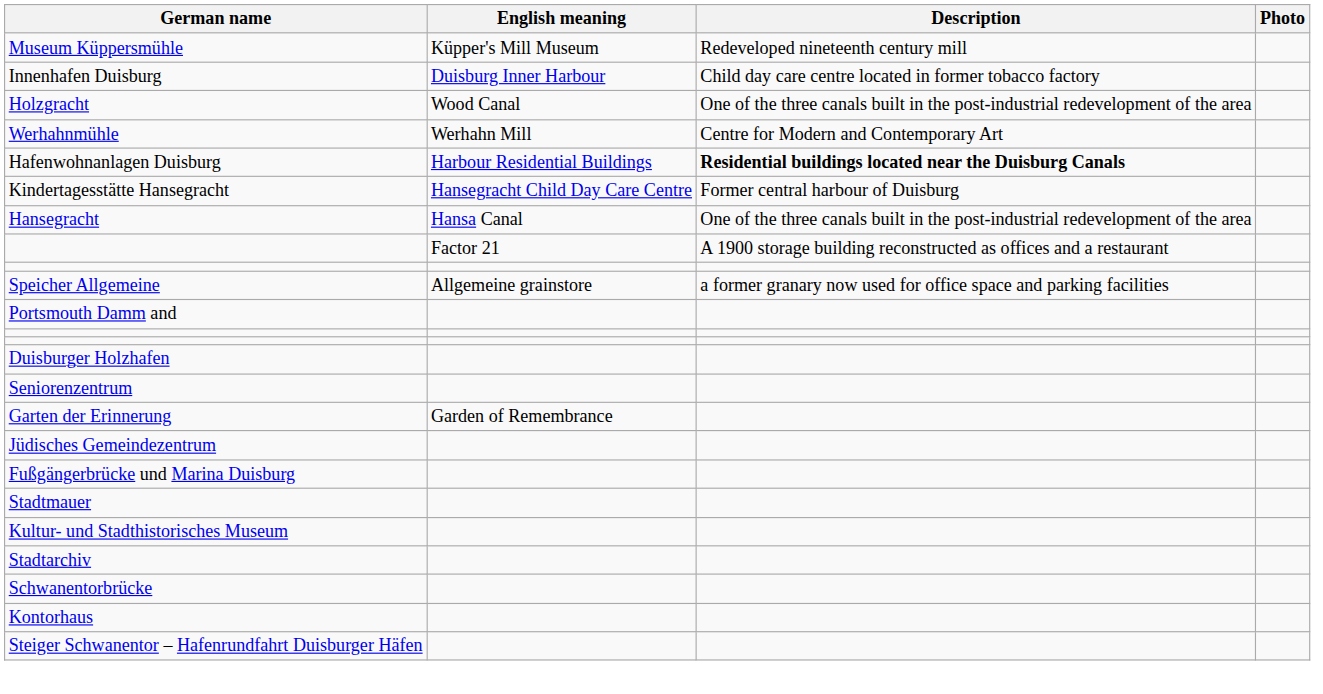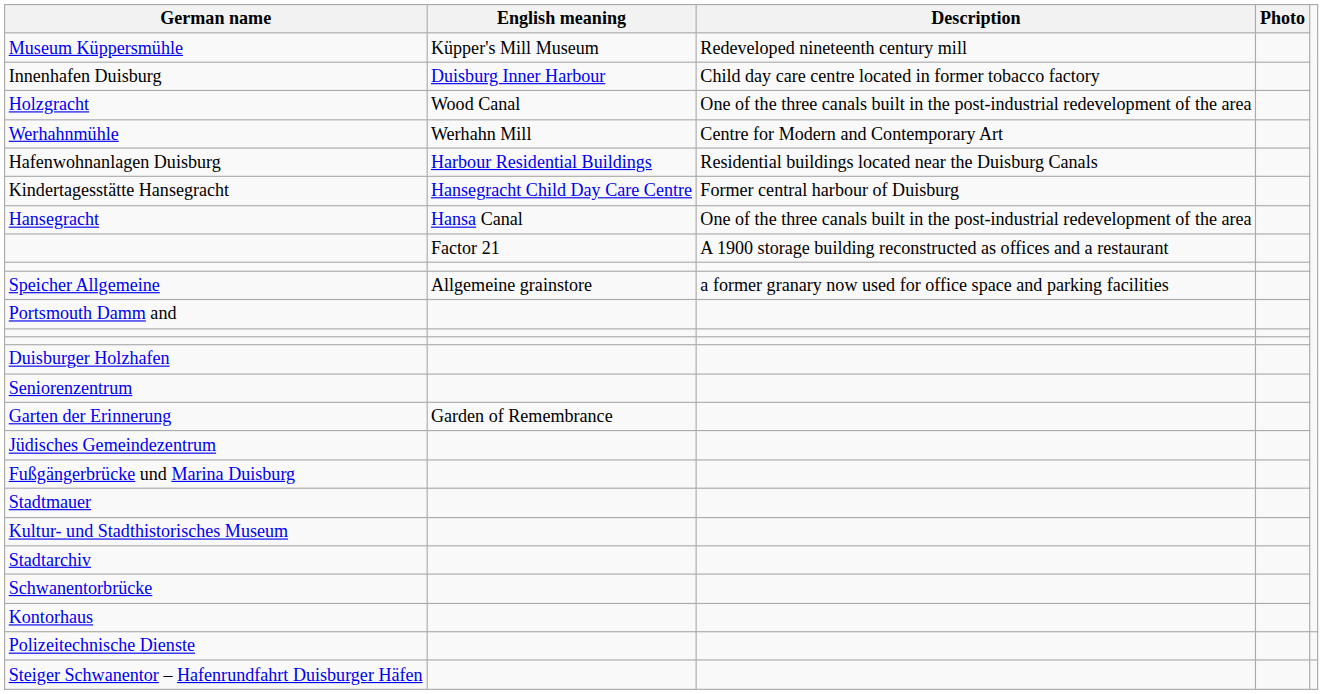 <table class="wikitable">
 <tr>
 <th>German name</th>
 <th>English meaning</th>
 <th>Description</th>
 <th>Photo</th>
 </tr>
 <tr>
 <td><a href='#'>Museum Küppersmühle</a></td>
 <td>Küpper's Mill Museum</td>
 <td>Redeveloped nineteenth century mill</td>
 <td></td>
 </tr>
 <tr>
 <td>Innenhafen Duisburg</td>
 <td><a href='#'>Duisburg Inner Harbour</a></td>
 <td>Child day care centre located in former tobacco factory</td>
 <td></td>
 </tr>
 <tr>
 <td><a href='#'>Holzgracht</a></td>
 <td>Wood Canal</td>
 <td>One of the three canals built in the post-industrial redevelopment of the area</td>
 <td></td>
 </tr>
 <tr>
 <td><a href='#'>Werhahnmühle</a></td>
 <td>Werhahn Mill</td>
 <td>Centre for Modern and Contemporary Art</td>
 <td></td>
 </tr>
 <tr>
 <td>Hafenwohnanlagen Duisburg</td>
 <td><a href='#'>Harbour Residential Buildings</a></td>
-<td><strong>Residential buildings located near the Duisburg Canals</strong></td>
+<td>Residential buildings located near the Duisburg Canals</td>
 <td></td>
 </tr>
 <tr>
 <td>Kindertagesstätte Hansegracht</td>
 <td><a href='#'>Hansegracht Child Day Care Centre</a></td>
 <td>Former central harbour of Duisburg</td>
 <td></td>
 </tr>
 <tr>
 <td><a href='#'>Hansegracht</a></td>
 <td><a href='#'>Hansa</a> Canal</td>
 <td>One of the three canals built in the post-industrial redevelopment of the area</td>
 <td></td>
 </tr>
 <tr>
 <td></td>
 <td>Factor 21</td>
 <td>A 1900 storage building reconstructed as offices and a restaurant</td>
 <td></td>
 </tr>
 <tr>
 <td></td>
 <td></td>
 <td></td>
 <td></td>
 </tr>
 <tr>
 <td><a href='#'>Speicher Allgemeine</a></td>
 <td>Allgemeine grainstore</td>
 <td>a former granary now used for office space and parking facilities</td>
 <td></td>
 </tr>
 <tr>
 <td><a href='#'>Portsmouth Damm</a> and </td>
 <td></td>
 <td></td>
 <td></td>
 </tr>
 <tr>
 <td></td>
 <td></td>
 <td></td>
 <td></td>
 </tr>
 <tr>
 <td></td>
 <td></td>
 <td></td>
 <td></td>
 </tr>
 <tr>
 <td><a href='#'>Duisburger Holzhafen</a></td>
 <td></td>
 <td></td>
 <td></td>
 </tr>
 <tr>
 <td><a href='#'>Seniorenzentrum</a></td>
 <td></td>
 <td></td>
 <td></td>
 </tr>
 <tr>
 <td><a href='#'>Garten der Erinnerung</a></td>
 <td>Garden of Remembrance</td>
 <td></td>
 <td></td>
 </tr>
 <tr>
 <td><a href='#'>Jüdisches Gemeindezentrum</a></td>
 <td></td>
 <td></td>
 <td></td>
 </tr>
 <tr>
 <td><a href='#'>Fußgängerbrücke</a> und <a href='#'>Marina Duisburg</a></td>
 <td></td>
 <td></td>
 <td></td>
 </tr>
 <tr>
 <td><a href='#'>Stadtmauer</a></td>
 <td></td>
 <td></td>
 <td></td>
 </tr>
 <tr>
 <td><a href='#'>Kultur- und Stadthistorisches Museum</a></td>
 <td></td>
 <td></td>
 <td></td>
 </tr>
 <tr>
 <td><a href='#'>Stadtarchiv</a></td>
 <td></td>
 <td></td>
 <td></td>
 </tr>
 <tr>
 <td><a href='#'>Schwanentorbrücke</a></td>
 <td></td>
 <td></td>
 <td></td>
 </tr>
 <tr>
 <td><a href='#'>Kontorhaus</a></td>
 <td></td>
 <td></td>
 <td></td>
 </tr>
 <tr>
+<td><a href='#'>Polizeitechnische Dienste</a></td>
+<td></td>
+<td></td>
+<td></td>
+<td></td>
+</tr>
+<tr>
 <td><a href='#'>Steiger Schwanentor</a> – <a href='#'>Hafenrundfahrt Duisburger Häfen</a></td>
 <td></td>
 <td></td>
 <td></td>
 </tr>
 </table>
